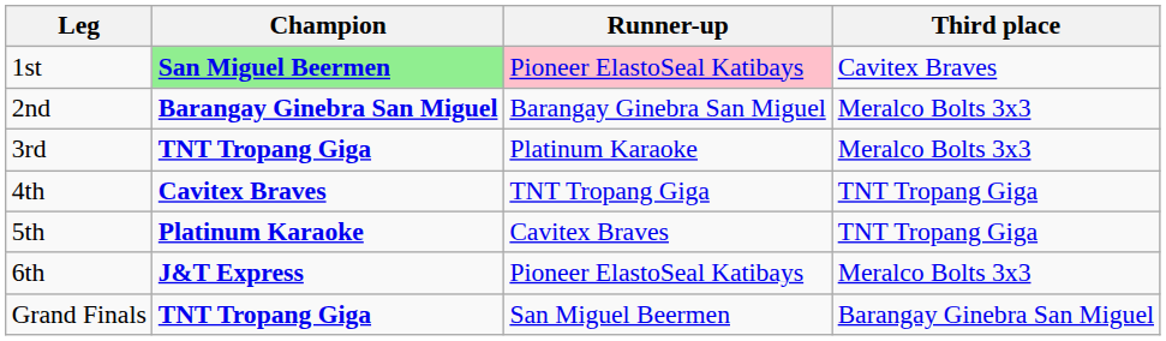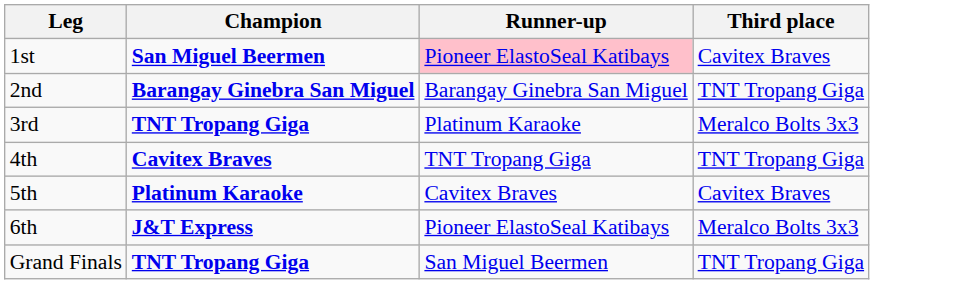 <table class="wikitable">
 <tr>
 <th>Leg</th>
 <th>Champion</th>
 <th>Runner-up</th>
 <th>Third place</th>
 </tr>
 <tr>
 <td>1st</td>
-<td style="background: lightgreen;"><strong><a href='#'>San Miguel Beermen</a></strong></td>
+<td><strong><a href='#'>San Miguel Beermen</a></strong></td>
 <td style="background: pink;"><a href='#'>Pioneer ElastoSeal Katibays</a></td>
 <td><a href='#'>Cavitex Braves</a></td>
 </tr>
 <tr>
 <td>2nd</td>
 <td><strong><a href='#'>Barangay Ginebra San Miguel</a></strong></td>
 <td><a href='#'>Barangay Ginebra San Miguel</a></td>
-<td><a href='#'>Meralco Bolts 3x3</a></td>
+<td><a href='#'>TNT Tropang Giga</a></td>
 </tr>
 <tr>
 <td>3rd</td>
 <td><strong><a href='#'>TNT Tropang Giga</a></strong></td>
 <td><a href='#'>Platinum Karaoke</a></td>
 <td><a href='#'>Meralco Bolts 3x3</a></td>
 </tr>
 <tr>
 <td>4th</td>
 <td><strong><a href='#'>Cavitex Braves</a></strong></td>
 <td><a href='#'>TNT Tropang Giga</a></td>
 <td><a href='#'>TNT Tropang Giga</a></td>
 </tr>
 <tr>
 <td>5th</td>
 <td><strong><a href='#'>Platinum Karaoke</a></strong></td>
 <td><a href='#'>Cavitex Braves</a></td>
-<td><a href='#'>TNT Tropang Giga</a></td>
+<td><a href='#'>Cavitex Braves</a></td>
 </tr>
 <tr>
 <td>6th</td>
 <td><strong><a href='#'>J&T Express</a></strong></td>
 <td><a href='#'>Pioneer ElastoSeal Katibays</a></td>
 <td><a href='#'>Meralco Bolts 3x3</a></td>
 </tr>
 <tr>
 <td>Grand Finals</td>
 <td><strong><a href='#'>TNT Tropang Giga</a></strong></td>
 <td><a href='#'>San Miguel Beermen</a></td>
-<td><a href='#'>Barangay Ginebra San Miguel</a></td>
+<td><a href='#'>TNT Tropang Giga</a></td>
 </tr>
 </table>
